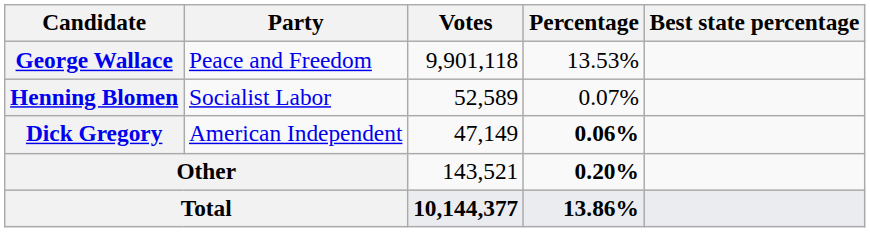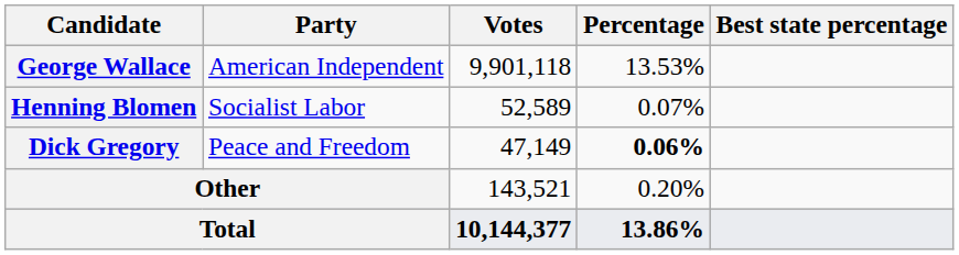 <table class="wikitable sortable" style="text-align:right;">
 <tr>
 <th scope="col">Candidate</th>
 <th scope="col">Party</th>
 <th scope="col">Votes</th>
 <th scope="col">Percentage</th>
 <th scope="col">Best state percentage</th>
 </tr>
 <tr>
 <th scope="row"><a href='#'>George Wallace</a></th>
-<td style="text-align:left;"><a href='#'>Peace and Freedom</a></td>
+<td style="text-align:left;"><a href='#'>American Independent</a></td>
 <td>9,901,118</td>
 <td>13.53%</td>
 <td></td>
 </tr>
 <tr>
 <th scope="row"><a href='#'>Henning Blomen</a></th>
 <td style="text-align:left;"><a href='#'>Socialist Labor</a></td>
 <td>52,589</td>
 <td>0.07%</td>
 <td></td>
 </tr>
 <tr>
 <th scope="row"><a href='#'>Dick Gregory</a></th>
-<td style="text-align:left;"><a href='#'>American Independent</a></td>
+<td style="text-align:left;"><a href='#'>Peace and Freedom</a></td>
 <td>47,149</td>
 <td><strong>0.06%</strong></td>
 <td></td>
 </tr>
 <tr>
 <th scope="row" colspan="2">Other</th>
 <td>143,521</td>
-<td><strong>0.20%</strong></td>
+<td>0.20%</td>
 <td></td>
 </tr>
 <tr style="font-weight:bold; background-color:#eaecf0;">
 <th scope="row" colspan="2">Total</th>
 <td>10,144,377</td>
 <td>13.86%</td>
 <td></td>
 </tr>
 </table>
